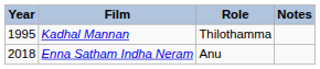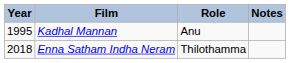 <table class="wikitable" style="font-size:100%" cellpadding="5">
 <tr style="text-align:center;">
 <th style="background:#B0C4DE;">Year</th>
 <th style="background:#B0C4DE;">Film</th>
 <th style="background:#B0C4DE;">Role</th>
 <th style="background:#B0C4DE;">Notes</th>
 </tr>
 <tr>
 <td rowspan="1">1995</td>
 <td><em><a href='#'>Kadhal Mannan</a></em></td>
-<td>Thilothamma</td>
+<td>Anu</td>
 <td></td>
 </tr>
 <tr>
 <td rowspan="1">2018</td>
 <td><em><a href='#'>Enna Satham Indha Neram</a></em></td>
-<td>Anu</td>
+<td>Thilothamma</td>
 <td></td>
 </tr>
 </table>
